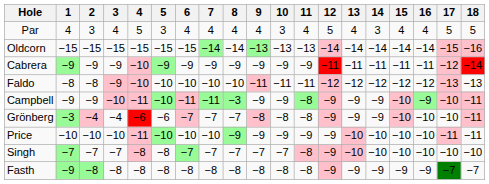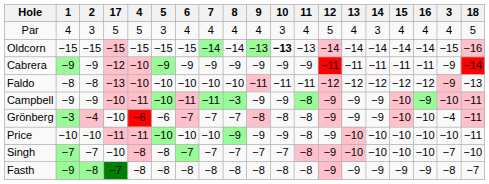 <table class="wikitable" style="text-align:center">
 <tr>
 <th>Hole</th>
 <th>1</th>
 <th>2</th>
-<th>3</th>
+<th>17</th>
 <th>4</th>
 <th>5</th>
 <th>6</th>
 <th>7</th>
 <th>8</th>
 <th>9</th>
 <th>10</th>
 <th>11</th>
 <th>12</th>
 <th>13</th>
 <th>14</th>
 <th>15</th>
 <th>16</th>
-<th>17</th>
+<th>3</th>
 <th>18</th>
 </tr>
 <tr>
 <td>Par</td>
 <td>4</td>
 <td>3</td>
-<td>4</td>
+<td>5</td>
 <td>5</td>
 <td>3</td>
 <td>4</td>
 <td>4</td>
 <td>4</td>
 <td>4</td>
 <td>3</td>
 <td>4</td>
 <td>5</td>
 <td>4</td>
 <td>3</td>
 <td>4</td>
 <td>4</td>
-<td>5</td>
+<td>4</td>
 <td>5</td>
 </tr>
 <tr>
 <td align=left> Oldcorn</td>
 <td>−15</td>
 <td>−15</td>
-<td>−15</td>
+<td style="background: Pink;">−15</td>
 <td>−15</td>
 <td>−15</td>
 <td>−15</td>
 <td style="background: PaleGreen;">−14</td>
 <td>−14</td>
 <td style="background: PaleGreen;">−13</td>
-<td>−13</td>
+<td><strong>−13</strong></td>
 <td>−13</td>
 <td style="background: Pink;">−14</td>
 <td>−14</td>
 <td>−14</td>
 <td>−14</td>
 <td>−14</td>
-<td style="background: Pink;">−15</td>
+<td>−15</td>
 <td style="background: Pink;">−16</td>
 </tr>
 <tr>
 <td align=left> Cabrera</td>
 <td style="background: PaleGreen;">−9</td>
 <td>−9</td>
-<td>−9</td>
+<td style="background: Pink;">−12</td>
 <td style="background: Pink;">−10</td>
 <td style="background: PaleGreen;">−9</td>
 <td>−9</td>
 <td>−9</td>
 <td>−9</td>
 <td>−9</td>
 <td>−9</td>
 <td>−9</td>
 <td style="background: Red;">−11</td>
 <td>−11</td>
 <td>−11</td>
 <td>−11</td>
 <td>−11</td>
-<td style="background: Pink;">−12</td>
+<td>−9</td>
 <td style="background: Red;">−14</td>
 </tr>
 <tr>
 <td align=left> Faldo</td>
 <td>−8</td>
 <td>−8</td>
-<td style="background: Pink;">−9</td>
+<td style="background: Pink;">−13</td>
 <td style="background: Pink;">−10</td>
 <td>−10</td>
 <td>−10</td>
 <td>−10</td>
 <td>−10</td>
 <td style="background: Pink;">−11</td>
 <td>−11</td>
 <td>−11</td>
 <td style="background: Pink;">−12</td>
 <td>−12</td>
 <td>−12</td>
 <td>−12</td>
 <td>−12</td>
-<td style="background: Pink;">−13</td>
+<td style="background: Pink;">−9</td>
 <td>−13</td>
 </tr>
 <tr>
 <td align=left> Campbell</td>
 <td>−9</td>
 <td>−9</td>
 <td style="background: Pink;">−10</td>
 <td style="background: Pink;">−11</td>
 <td style="background: PaleGreen;">−10</td>
 <td style="background: Pink;">−11</td>
 <td style="background: PaleGreen;">−11</td>
 <td style="background: PaleGreen;">−3</td>
 <td>−9</td>
 <td>−9</td>
 <td style="background: PaleGreen;">−8</td>
 <td style="background: Pink;">−9</td>
 <td>−9</td>
 <td>−9</td>
 <td style="background: Pink;">−10</td>
 <td style="background: PaleGreen;">−9</td>
 <td style="background: Pink;">−10</td>
 <td style="background: Pink;">−11</td>
 </tr>
 <tr>
 <td align=left> Grönberg</td>
 <td style="background: PaleGreen;">−3</td>
 <td style="background: Pink;">−4</td>
-<td>−4</td>
+<td>−10</td>
 <td style="background: Red;">−6</td>
 <td>−6</td>
 <td style="background: Pink;">−7</td>
 <td>−7</td>
 <td>−7</td>
 <td style="background: Pink;">−8</td>
 <td>−8</td>
 <td>−8</td>
 <td style="background: Pink;">−9</td>
 <td>−9</td>
 <td>−9</td>
 <td style="background: Pink;">−10</td>
 <td>−10</td>
-<td>−10</td>
+<td>−4</td>
 <td style="background: Pink;">−11</td>
 </tr>
 <tr>
 <td align=left> Price</td>
 <td>−10</td>
 <td>−10</td>
-<td>−10</td>
+<td style="background: Pink;">−11</td>
 <td style="background: Pink;">−11</td>
 <td style="background: PaleGreen;">−10</td>
 <td>−10</td>
 <td>−10</td>
 <td style="background: PaleGreen;">−9</td>
 <td>−9</td>
 <td>−9</td>
-<td>−9</td>
+<td>−8</td>
 <td>−9</td>
 <td style="background: Pink;">−10</td>
 <td>−10</td>
 <td>−10</td>
 <td>−10</td>
-<td style="background: Pink;">−11</td>
+<td>−10</td>
 <td>−11</td>
 </tr>
 <tr>
 <td align=left> Singh</td>
 <td style="background: PaleGreen;">−7</td>
 <td>−7</td>
-<td>−7</td>
+<td>−10</td>
 <td style="background: Pink;">−8</td>
 <td>−8</td>
 <td style="background: PaleGreen;">−7</td>
 <td>−7</td>
 <td>−7</td>
 <td>−7</td>
 <td>−7</td>
 <td style="background: Pink;">−8</td>
 <td style="background: Pink;">−9</td>
 <td style="background: Pink;">−10</td>
 <td>−10</td>
 <td>−10</td>
 <td>−10</td>
-<td>−10</td>
+<td>−7</td>
 <td>−10</td>
 </tr>
 <tr>
 <td align=left> Fasth</td>
 <td style="background: PaleGreen;">−9</td>
 <td style="background: PaleGreen;">−8</td>
-<td>−8</td>
+<td style="background: Green;">−7</td>
 <td>−8</td>
 <td>−8</td>
 <td>−8</td>
 <td>−8</td>
 <td>−8</td>
 <td>−8</td>
 <td>−8</td>
 <td>−8</td>
 <td style="background: Pink;">−9</td>
 <td>−9</td>
 <td>−9</td>
 <td>−9</td>
 <td>−9</td>
-<td style="background: Green;">−7</td>
+<td>−8</td>
 <td>−7</td>
 </tr>
 </table>
